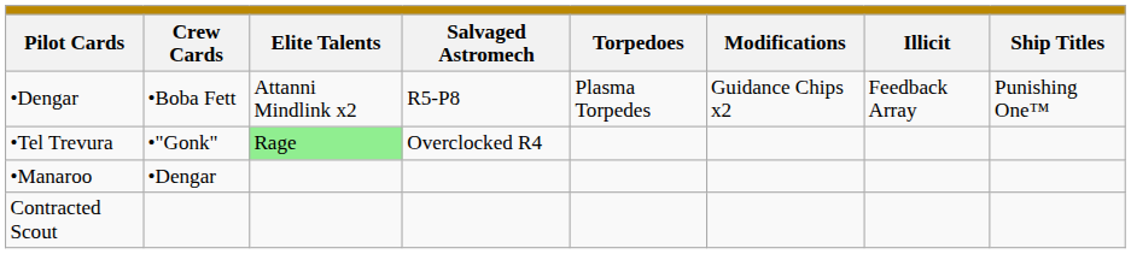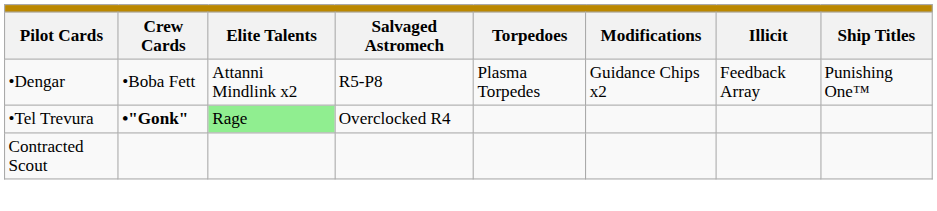 <table class="wikitable">
 <tr style="background:#bb8800;">
 <td colspan="8"></td>
 </tr>
 <tr style="background:#f0f0f0;">
 <th>Pilot Cards</th>
 <th>Crew Cards</th>
 <th>Elite Talents</th>
 <th>Salvaged Astromech</th>
 <th>Torpedoes</th>
 <th>Modifications</th>
 <th>Illicit</th>
 <th>Ship Titles</th>
 </tr>
 <tr>
 <td>•Dengar</td>
 <td>•Boba Fett</td>
 <td>Attanni Mindlink x2</td>
 <td>R5-P8</td>
 <td>Plasma Torpedes</td>
 <td>Guidance Chips x2</td>
 <td>Feedback Array</td>
 <td>Punishing One™</td>
 </tr>
 <tr>
 <td>•Tel Trevura</td>
-<td>•"Gonk"</td>
+<td><strong>•"Gonk"</strong></td>
 <td style="background: lightgreen;">Rage</td>
 <td>Overclocked R4</td>
-<td></td>
-<td></td>
-<td></td>
-<td></td>
-</tr>
-<tr>
-<td>•Manaroo</td>
-<td>•Dengar</td>
-<td></td>
-<td></td>
 <td></td>
 <td></td>
 <td></td>
 <td></td>
 </tr>
 <tr>
 <td>Contracted Scout</td>
 <td></td>
 <td></td>
 <td></td>
 <td></td>
 <td></td>
 <td></td>
 <td></td>
 </tr>
 </table>
